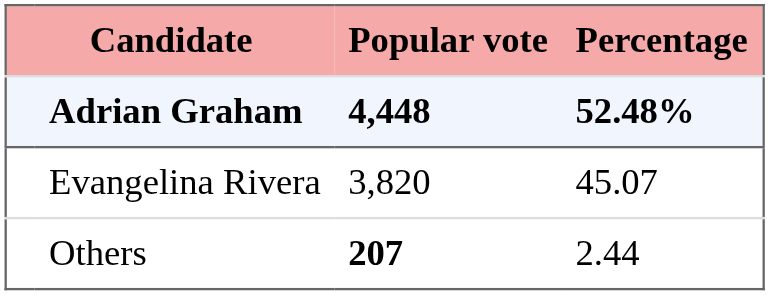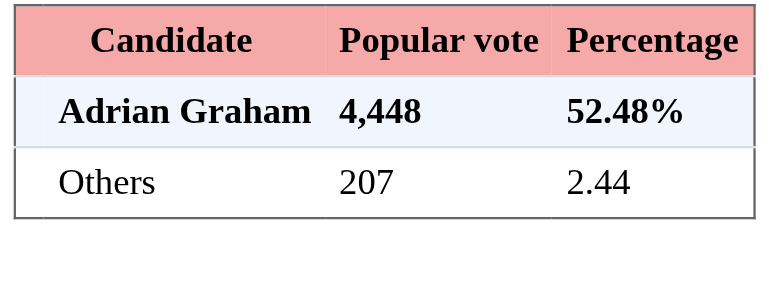 <table style="border: 1px solid #666666; border-collapse: collapse" align="center" cellpadding="6">
 <tr style="background-color: #F5A9A9">
 <th colspan="2">Candidate</th>
 <th>Popular vote</th>
 <th>Percentage</th>
 </tr>
 <tr style="background-color: #F0F5FE">
 <td style="border-top: 1px solid #DDDDDD"></td>
 <td style="border-top: 1px solid #DDDDDD"><strong>Adrian Graham</strong></td>
 <td style="border-top: 1px solid #DDDDDD"><strong>4,448</strong></td>
 <td style="border-top: 1px solid #DDDDDD"><strong>52.48%</strong></td>
 </tr>
 <tr>
-<td style="border-top: 1px solid #666666"></td>
-<td style="border-top: 1px solid #666666">Evangelina Rivera</td>
-<td style="border-top: 1px solid #666666">3,820</td>
-<td style="border-top: 1px solid #666666">45.07</td>
-</tr>
-<tr>
 <td style="border-top: 1px solid #DDDDDD"></td>
 <td style="border-top: 1px solid #DDDDDD">Others</td>
-<td style="border-top: 1px solid #DDDDDD"><strong>207</strong></td>
+<td style="border-top: 1px solid #DDDDDD">207</td>
 <td style="border-top: 1px solid #DDDDDD">2.44</td>
 </tr>
 </table>
